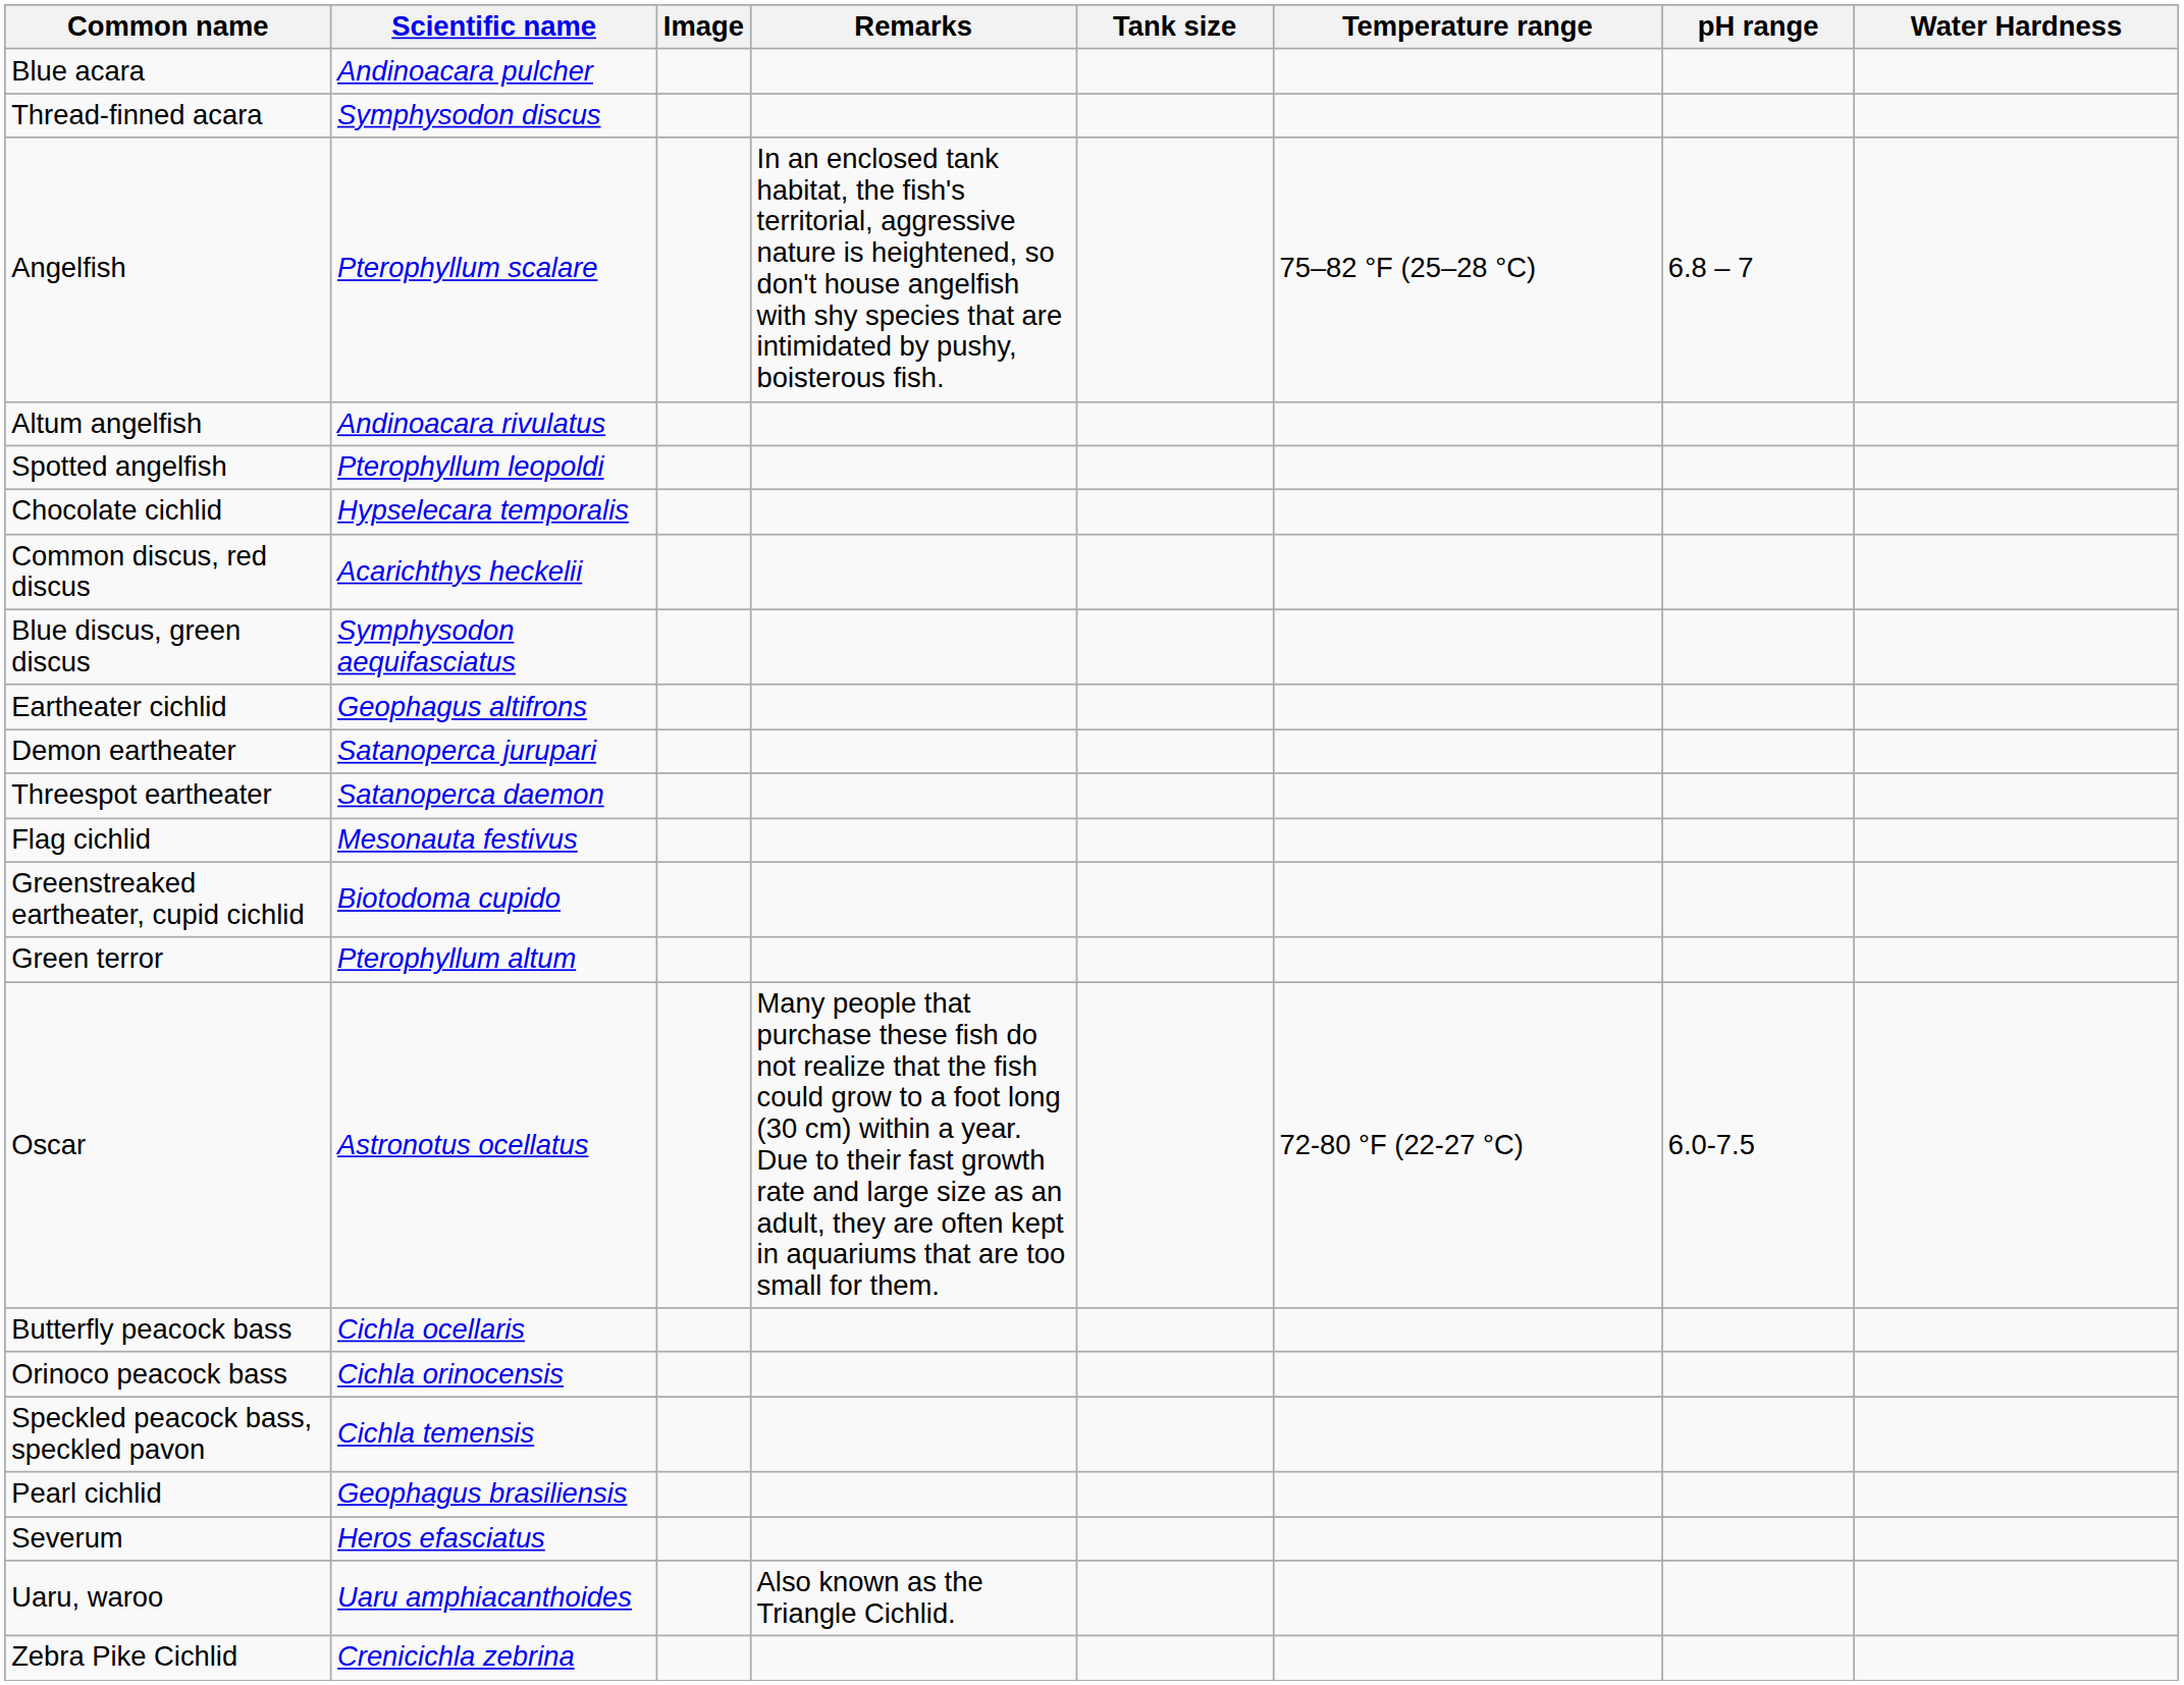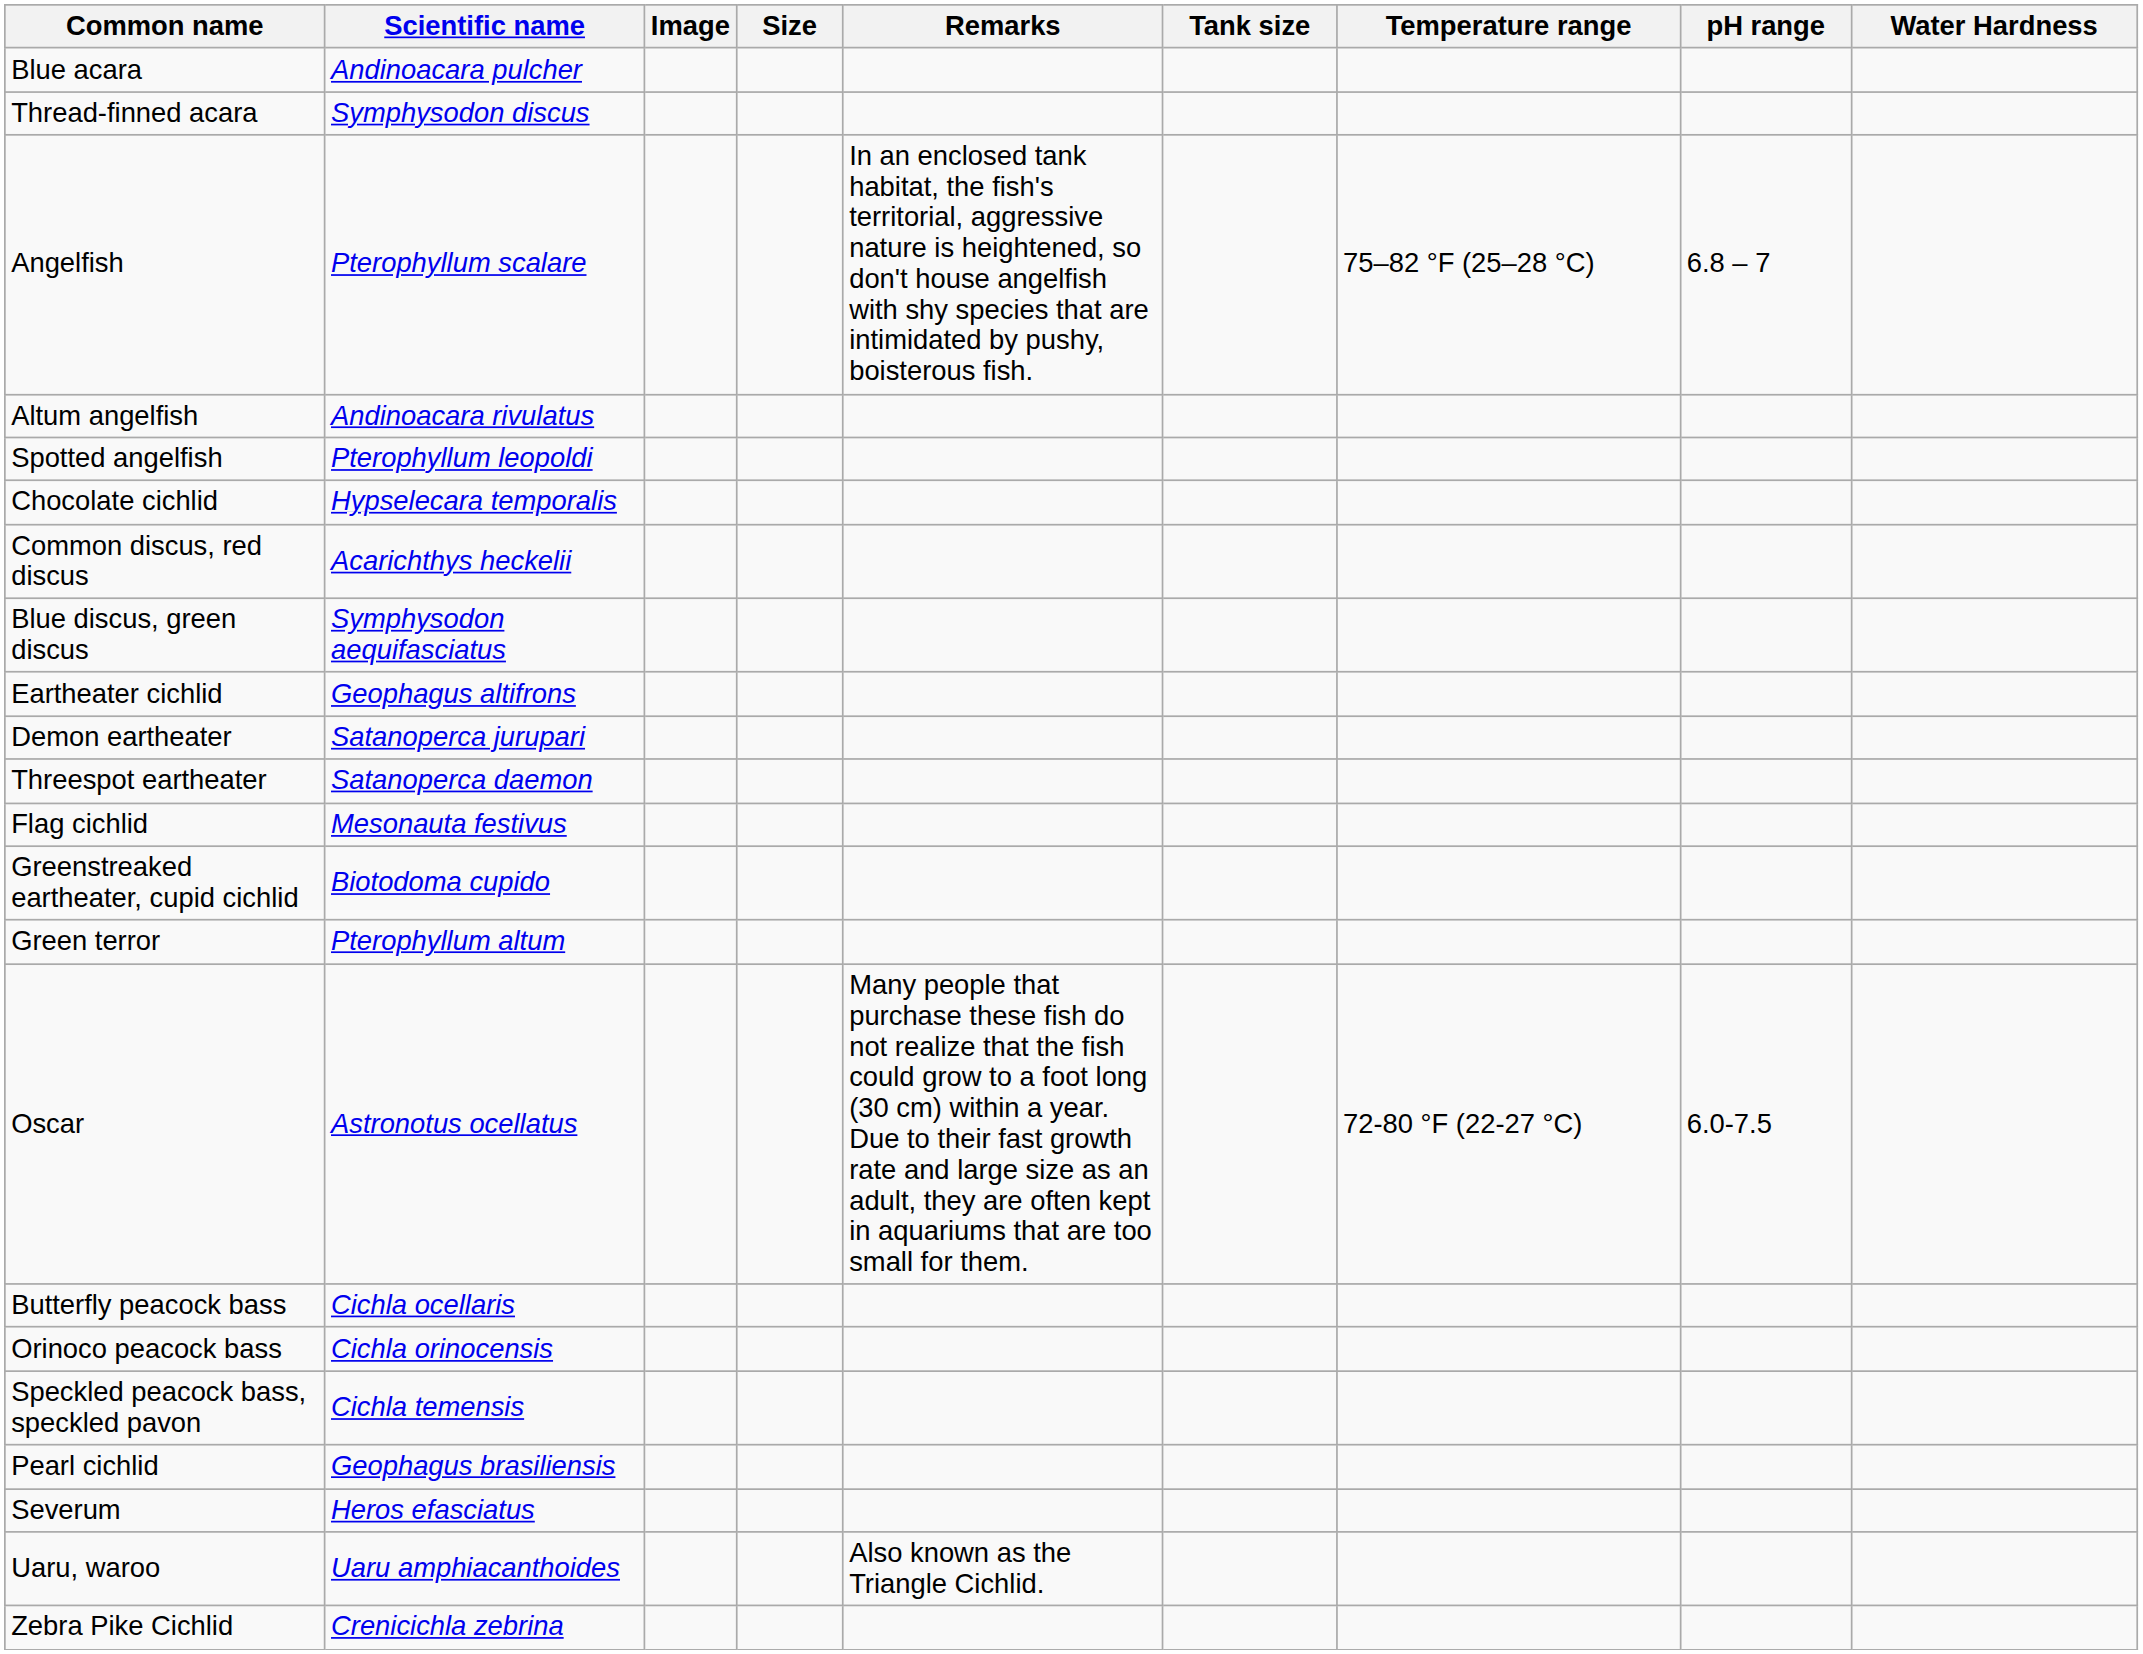 <table class="wikitable sortable">
 <tr>
 <th width="15%">Common name</th>
 <th width="15%"><a href='#'>Scientific name</a></th>
 <th width="1%">Image</th>
+<th width="5%">Size</th>
 <th width="15%">Remarks</th>
 <th>Tank size</th>
 <th class="unsortable">Temperature range</th>
 <th class="unsortable">pH range</th>
 <th>Water Hardness</th>
 </tr>
 <tr>
 <td>Blue acara</td>
 <td><em><a href='#'>Andinoacara pulcher</a></em></td>
+<td align="center"></td>
 <td align="center"></td>
 <td></td>
 <td></td>
 <td></td>
 <td></td>
 <td></td>
 </tr>
 <tr>
 <td>Thread-finned acara</td>
 <td><em><a href='#'>Symphysodon discus</a></em></td>
 <td align="center"></td>
+<td align="center"></td>
 <td></td>
 <td></td>
 <td></td>
 <td></td>
 <td></td>
 </tr>
 <tr>
 <td>Angelfish</td>
 <td><em><a href='#'>Pterophyllum scalare</a></em></td>
+<td align="center"></td>
 <td align="center"></td>
 <td>In an enclosed tank habitat, the fish's territorial, aggressive nature is heightened, so don't house angelfish with shy species that are intimidated by pushy, boisterous fish.</td>
 <td></td>
 <td>75–82 °F (25–28 °C)</td>
 <td>6.8 – 7</td>
 <td></td>
 </tr>
 <tr>
 <td>Altum angelfish</td>
 <td><em><a href='#'>Andinoacara rivulatus</a></em></td>
 <td align="center"></td>
+<td align="center"></td>
 <td></td>
 <td></td>
 <td></td>
 <td></td>
 <td></td>
 </tr>
 <tr>
 <td>Spotted angelfish</td>
 <td><em><a href='#'>Pterophyllum leopoldi</a></em></td>
+<td align="center"></td>
 <td align="center"></td>
 <td></td>
 <td></td>
 <td></td>
 <td></td>
 <td></td>
 </tr>
 <tr>
 <td>Chocolate cichlid</td>
 <td><em><a href='#'>Hypselecara temporalis</a></em></td>
 <td align="center"></td>
+<td align="center"></td>
 <td></td>
 <td></td>
 <td></td>
 <td></td>
 <td></td>
 </tr>
 <tr>
 <td>Common discus, red discus</td>
 <td><em><a href='#'>Acarichthys heckelii</a></em></td>
+<td align="center"></td>
 <td align="center"></td>
 <td></td>
 <td></td>
 <td></td>
 <td></td>
 <td></td>
 </tr>
 <tr>
 <td>Blue discus, green discus</td>
 <td><em><a href='#'>Symphysodon aequifasciatus</a></em></td>
 <td align="center"></td>
+<td align="center"></td>
 <td></td>
 <td></td>
 <td></td>
 <td></td>
 <td></td>
 </tr>
 <tr>
 <td>Eartheater cichlid</td>
 <td><em><a href='#'>Geophagus altifrons</a></em></td>
+<td align="center"></td>
 <td align="center"></td>
 <td></td>
 <td></td>
 <td></td>
 <td></td>
 <td></td>
 </tr>
 <tr>
 <td>Demon eartheater</td>
 <td><em><a href='#'>Satanoperca jurupari</a></em></td>
 <td align="center"></td>
+<td align="center"></td>
 <td></td>
 <td></td>
 <td></td>
 <td></td>
 <td></td>
 </tr>
 <tr>
 <td>Threespot eartheater</td>
 <td><em><a href='#'>Satanoperca daemon</a></em></td>
+<td align="center"></td>
 <td align="center"></td>
 <td></td>
 <td></td>
 <td></td>
 <td></td>
 <td></td>
 </tr>
 <tr>
 <td>Flag cichlid</td>
 <td><em><a href='#'>Mesonauta festivus</a></em></td>
 <td align="center"></td>
+<td align="center"></td>
 <td></td>
 <td></td>
 <td></td>
 <td></td>
 <td></td>
 </tr>
 <tr>
 <td>Greenstreaked eartheater, cupid cichlid</td>
 <td><em><a href='#'>Biotodoma cupido</a></em></td>
+<td align="center"></td>
 <td align="center"></td>
 <td></td>
 <td></td>
 <td></td>
 <td></td>
 <td></td>
 </tr>
 <tr>
 <td>Green terror</td>
 <td><em><a href='#'>Pterophyllum altum</a></em></td>
 <td align="center"></td>
+<td align="center"></td>
 <td></td>
 <td></td>
 <td></td>
 <td></td>
 <td></td>
 </tr>
 <tr>
 <td>Oscar</td>
 <td><em><a href='#'>Astronotus ocellatus</a></em></td>
+<td align="center"></td>
 <td align="center"></td>
 <td>Many people that purchase these fish do not realize that the fish could grow to a foot long (30 cm) within a year. Due to their fast growth rate and large size as an adult, they are often kept in aquariums that are too small for them.</td>
 <td></td>
 <td>72-80 °F (22-27 °C)</td>
 <td>6.0-7.5</td>
 <td></td>
 </tr>
 <tr>
 <td>Butterfly peacock bass</td>
 <td><em><a href='#'>Cichla ocellaris</a></em></td>
 <td align="center"></td>
+<td align="center"></td>
 <td></td>
 <td></td>
 <td></td>
 <td></td>
 <td></td>
 </tr>
 <tr>
 <td>Orinoco peacock bass</td>
 <td><em><a href='#'>Cichla orinocensis</a></em></td>
+<td align="center"></td>
 <td align="center"></td>
 <td></td>
 <td></td>
 <td></td>
 <td></td>
 <td></td>
 </tr>
 <tr>
 <td>Speckled peacock bass, speckled pavon</td>
 <td><em><a href='#'>Cichla temensis</a></em></td>
 <td align="center"></td>
+<td align="center"></td>
 <td></td>
 <td></td>
 <td></td>
 <td></td>
 <td></td>
 </tr>
 <tr>
 <td>Pearl cichlid</td>
 <td><em><a href='#'>Geophagus brasiliensis</a></em></td>
+<td align="center"></td>
 <td align="center"></td>
 <td></td>
 <td></td>
 <td></td>
 <td></td>
 <td></td>
 </tr>
 <tr>
 <td>Severum</td>
 <td><em><a href='#'>Heros efasciatus</a></em></td>
 <td align="center"></td>
+<td align="center"></td>
 <td></td>
 <td></td>
 <td></td>
 <td></td>
 <td></td>
 </tr>
 <tr>
 <td>Uaru, waroo</td>
 <td><em><a href='#'>Uaru amphiacanthoides</a></em></td>
+<td align="center"></td>
 <td align="center"></td>
 <td>Also known as the Triangle Cichlid.</td>
 <td></td>
 <td></td>
 <td></td>
 <td></td>
 </tr>
 <tr>
 <td>Zebra Pike Cichlid</td>
 <td><em><a href='#'>Crenicichla zebrina</a></em></td>
 <td align="center"></td>
+<td align="center"></td>
 <td></td>
 <td></td>
 <td></td>
 <td></td>
 <td></td>
 </tr>
 </table>
